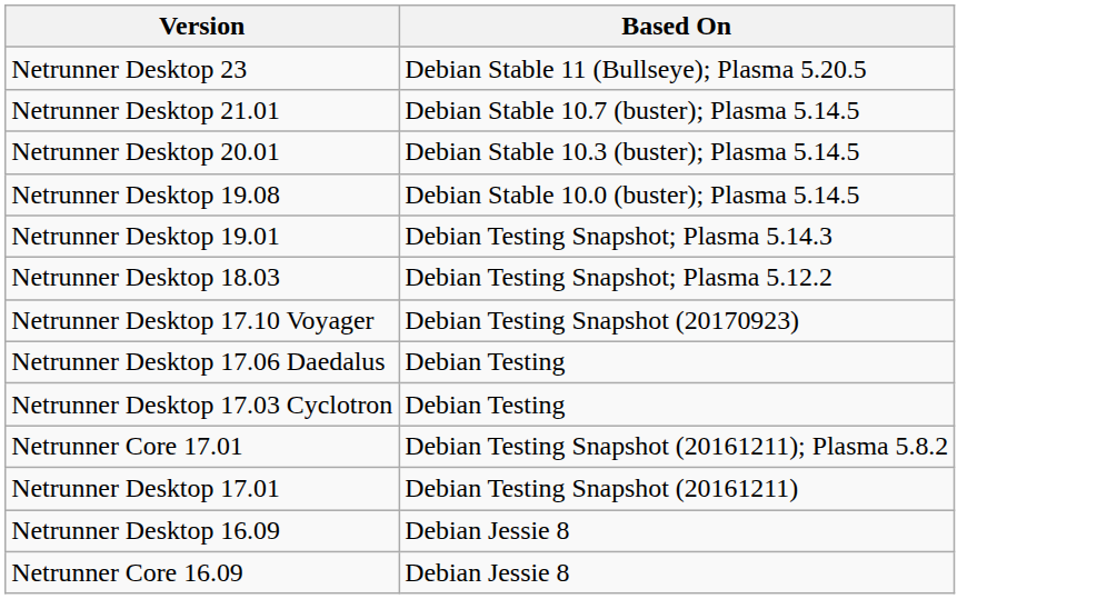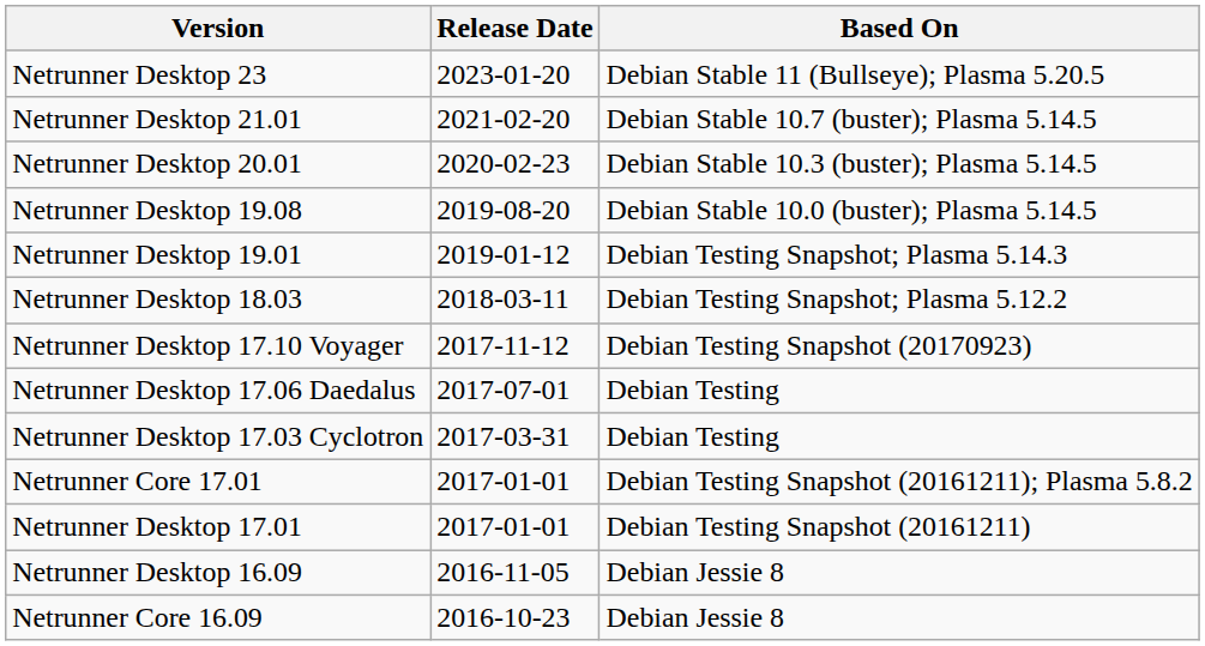 <table class="wikitable">
 <tr>
 <th>Version</th>
+<th>Release Date</th>
 <th>Based On</th>
 </tr>
 <tr>
 <td>Netrunner Desktop 23</td>
+<td>2023-01-20</td>
 <td>Debian Stable 11 (Bullseye); Plasma 5.20.5</td>
 </tr>
 <tr>
 <td>Netrunner Desktop 21.01</td>
+<td>2021-02-20</td>
 <td>Debian Stable 10.7 (buster); Plasma 5.14.5</td>
 </tr>
 <tr>
 <td>Netrunner Desktop 20.01</td>
+<td>2020-02-23</td>
 <td>Debian Stable 10.3 (buster); Plasma 5.14.5</td>
 </tr>
 <tr>
 <td>Netrunner Desktop 19.08</td>
+<td>2019-08-20</td>
 <td>Debian Stable 10.0 (buster); Plasma 5.14.5</td>
 </tr>
 <tr>
 <td>Netrunner Desktop 19.01</td>
+<td>2019-01-12</td>
 <td>Debian Testing Snapshot; Plasma 5.14.3</td>
 </tr>
 <tr>
 <td>Netrunner Desktop 18.03</td>
+<td>2018-03-11</td>
 <td>Debian Testing Snapshot; Plasma 5.12.2</td>
 </tr>
 <tr>
 <td>Netrunner Desktop 17.10 Voyager</td>
+<td>2017-11-12</td>
 <td>Debian Testing Snapshot (20170923)</td>
 </tr>
 <tr>
 <td>Netrunner Desktop 17.06 Daedalus</td>
+<td>2017-07-01</td>
 <td>Debian Testing</td>
 </tr>
 <tr>
 <td>Netrunner Desktop 17.03 Cyclotron</td>
+<td>2017-03-31</td>
 <td>Debian Testing</td>
 </tr>
 <tr>
 <td>Netrunner Core 17.01</td>
+<td>2017-01-01</td>
 <td>Debian Testing Snapshot (20161211); Plasma 5.8.2</td>
 </tr>
 <tr>
 <td>Netrunner Desktop 17.01</td>
+<td>2017-01-01</td>
 <td>Debian Testing Snapshot (20161211)</td>
 </tr>
 <tr>
 <td>Netrunner Desktop 16.09</td>
+<td>2016-11-05</td>
 <td>Debian Jessie 8</td>
 </tr>
 <tr>
 <td>Netrunner Core 16.09</td>
+<td>2016-10-23</td>
 <td>Debian Jessie 8</td>
 </tr>
 </table>
